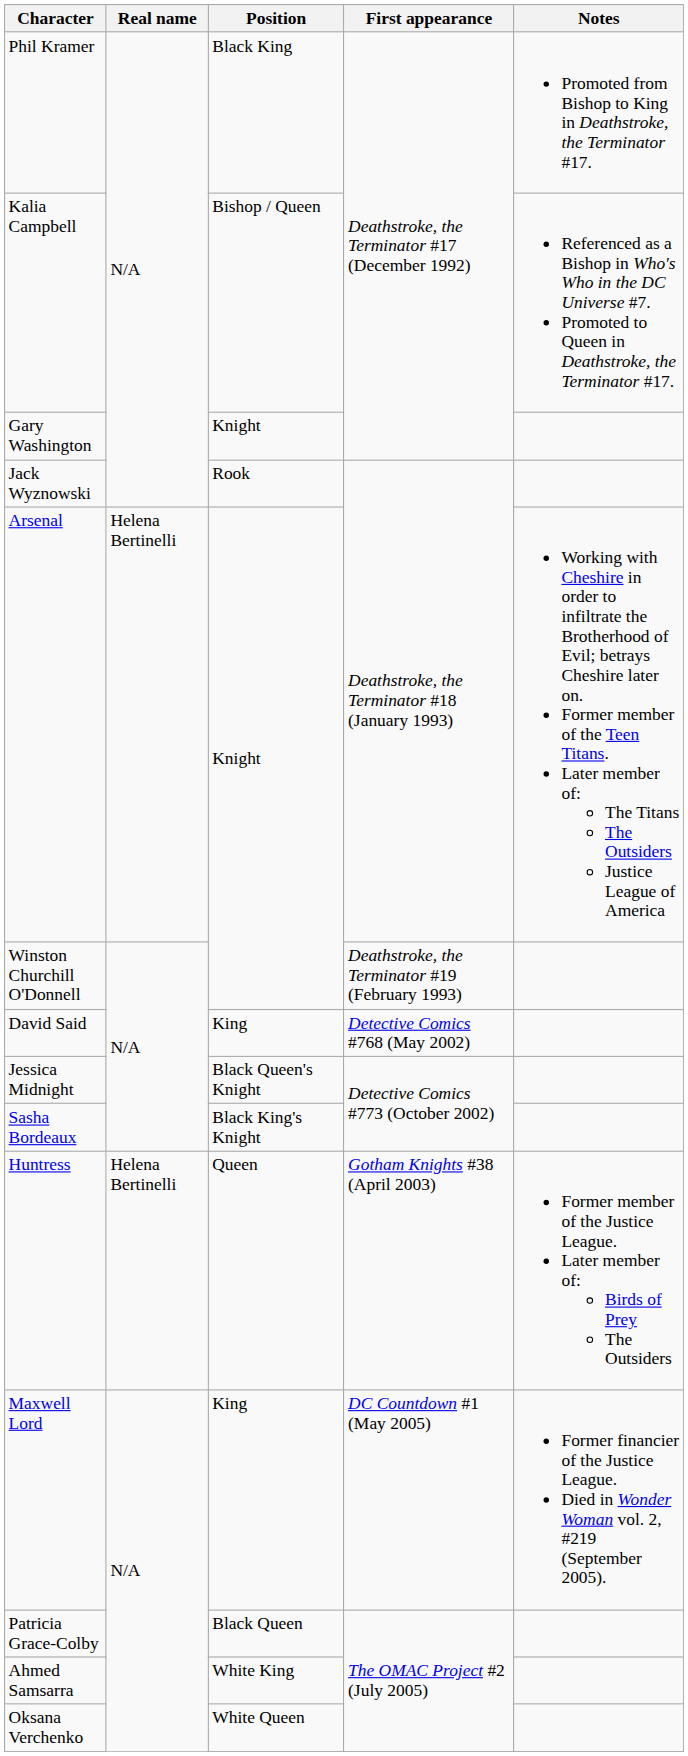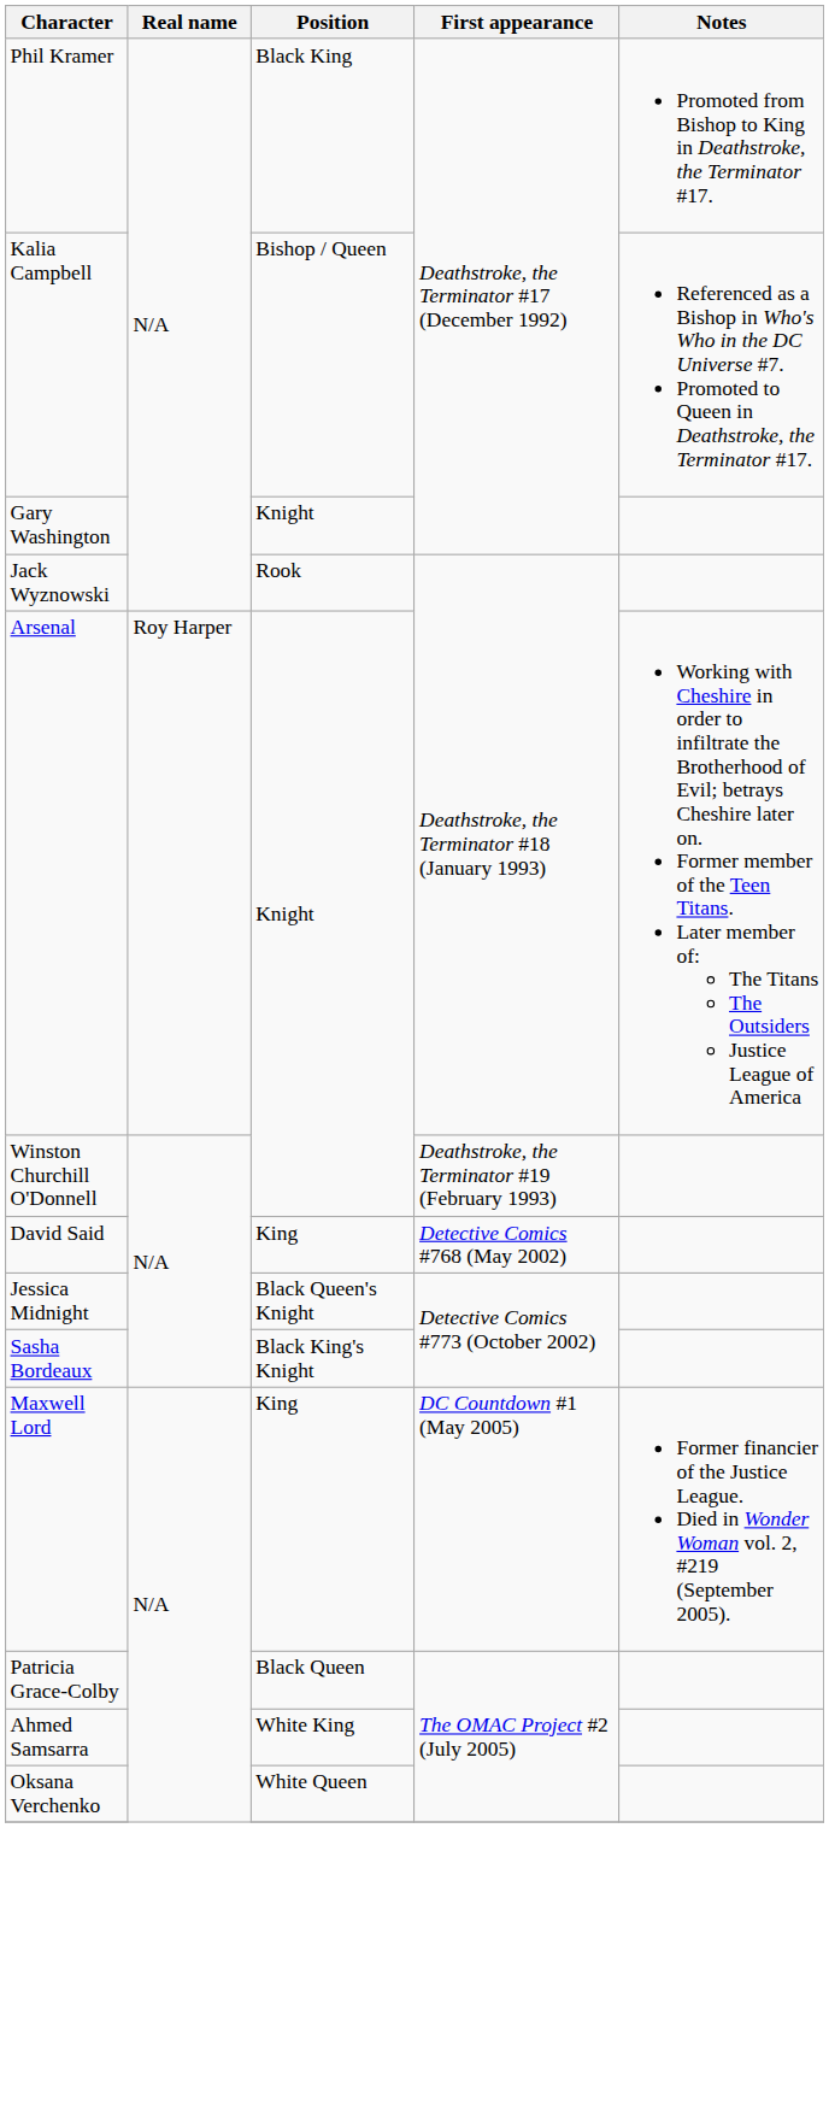 <table class="wikitable" width=100%>
 <tr>
 <th width=15%>Character</th>
 <th width=15%>Real name</th>
 <th width=20%>Position</th>
 <th width=25%>First appearance</th>
 <th width=25%>Notes</th>
 </tr>
 <tr>
 <td valign="top">Phil Kramer</td>
 <td rowspan="4">N/A</td>
 <td valign="top">Black King</td>
 <td rowspan="3"><em>Deathstroke, the Terminator</em> #17 (December 1992)</td>
 <td valign="top"><br><ul><li>Promoted from Bishop to King in <em>Deathstroke, the Terminator</em> #17.</li></ul></td>
 </tr>
 <tr>
 <td valign="top">Kalia Campbell</td>
 <td valign="top">Bishop / Queen</td>
 <td valign="top"><br><ul><li>Referenced as a Bishop in <em>Who's Who in the DC Universe</em> #7.</li><li>Promoted to Queen in <em>Deathstroke, the Terminator</em> #17.</li></ul></td>
 </tr>
 <tr>
 <td valign="top">Gary Washington</td>
 <td valign="top">Knight</td>
 <td valign="top"></td>
 </tr>
 <tr>
 <td valign="top">Jack Wyznowski</td>
 <td valign="top">Rook</td>
 <td rowspan="2"><em>Deathstroke, the Terminator</em> #18 (January 1993)</td>
 <td valign="top"></td>
 </tr>
 <tr>
 <td valign="top"><a href='#'>Arsenal</a></td>
-<td valign="top">Helena Bertinelli</td>
+<td valign="top">Roy Harper</td>
 <td rowspan="2">Knight</td>
 <td valign="top"><br><ul><li>Working with <a href='#'>Cheshire</a> in order to infiltrate the Brotherhood of Evil; betrays Cheshire later on.</li><li>Former member of the <a href='#'>Teen Titans</a>.</li><li>Later member of:<ul><li>The Titans</li><li><a href='#'>The Outsiders</a></li><li>Justice League of America</li></ul></li></ul></td>
 </tr>
 <tr>
 <td valign="top">Winston Churchill O'Donnell</td>
 <td rowspan="4">N/A</td>
 <td valign="top"><em>Deathstroke, the Terminator</em> #19 (February 1993)</td>
 <td valign="top"></td>
 </tr>
 <tr>
 <td valign="top">David Said</td>
 <td valign="top">King</td>
 <td valign="top"><em><a href='#'>Detective Comics</a></em> #768 (May 2002)</td>
 <td valign="top"></td>
 </tr>
 <tr>
 <td valign="top">Jessica Midnight</td>
 <td valign="top">Black Queen's Knight</td>
 <td rowspan="2"><em>Detective Comics</em> #773 (October 2002)</td>
 <td valign="top"></td>
 </tr>
 <tr>
 <td valign="top"><a href='#'>Sasha Bordeaux</a></td>
 <td valign="top">Black King's Knight</td>
 <td valign="top"></td>
 </tr>
 <tr>
-<td valign="top"><a href='#'>Huntress</a></td>
-<td valign="top">Helena Bertinelli</td>
-<td valign="top">Queen</td>
-<td valign="top"><em><a href='#'>Gotham Knights</a></em> #38 (April 2003)</td>
-<td valign="top"><br><ul><li>Former member of the Justice League.</li><li>Later member of:<ul><li><a href='#'>Birds of Prey</a></li><li>The Outsiders</li></ul></li></ul></td>
-</tr>
-<tr>
 <td valign="top"><a href='#'>Maxwell Lord</a></td>
 <td rowspan="8">N/A</td>
 <td valign="top">King</td>
 <td valign="top"><em><a href='#'>DC Countdown</a></em> #1 (May 2005)</td>
 <td valign="top"><br><ul><li>Former financier of the Justice League.</li><li>Died in <em><a href='#'>Wonder Woman</a></em> vol. 2, #219 (September 2005).</li></ul></td>
 </tr>
 <tr>
 <td valign="top">Patricia Grace-Colby</td>
 <td valign="top">Black Queen</td>
 <td rowspan="3"><em><a href='#'>The OMAC Project</a></em> #2 (July 2005)</td>
 <td valign="top"></td>
 </tr>
 <tr>
 <td valign="top">Ahmed Samsarra</td>
 <td valign="top">White King</td>
 <td valign="top"></td>
 </tr>
 <tr>
 <td valign="top">Oksana Verchenko</td>
 <td valign="top">White Queen</td>
 <td valign="top"></td>
 </tr>
 <tr>
 </tr>
 </table>
